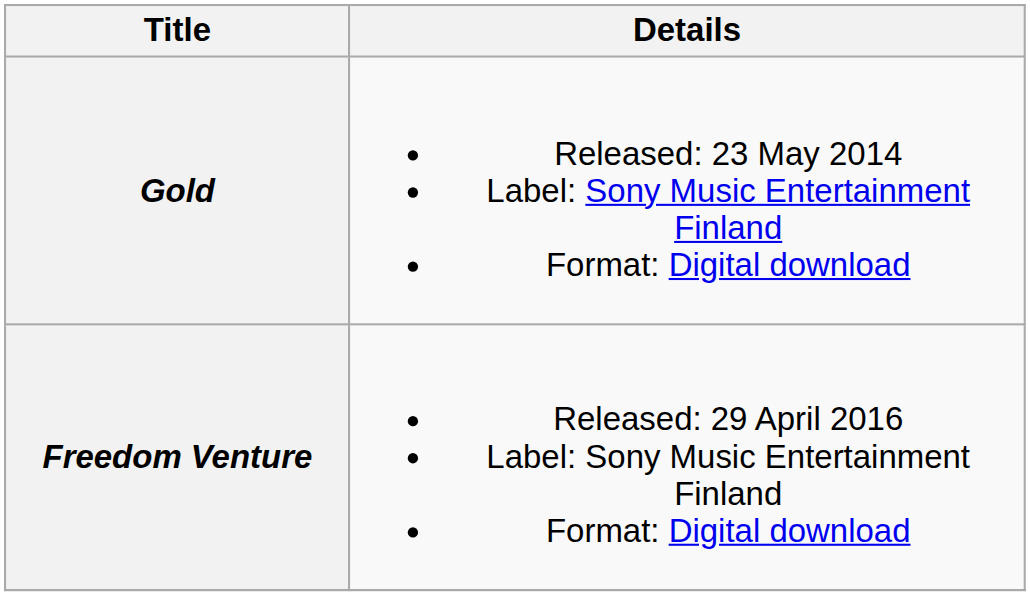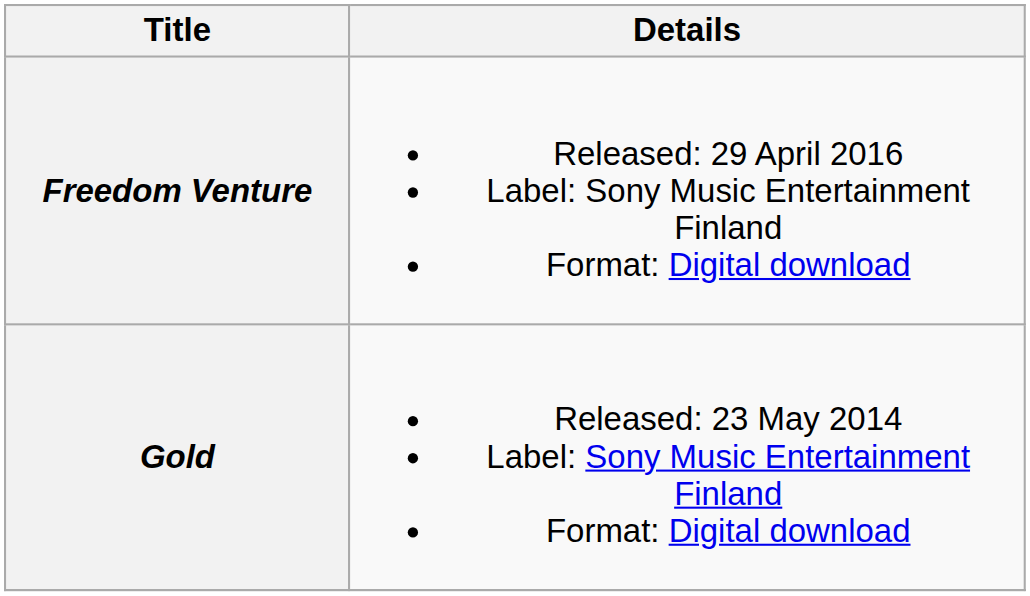 <table class="wikitable plainrowheaders" style="text-align:center;">
 <tr>
 <th scope="col" style="width:10em;">Title</th>
 <th scope="col" style="width:20em;">Details</th>
 </tr>
 <tr>
+<th scope="row"><em>Freedom Venture</em></th>
+<td><br><ul><li>Released: 29 April 2016</li><li>Label: Sony Music Entertainment Finland</li><li>Format: <a href='#'>Digital download</a></li></ul></td>
+</tr>
+<tr>
 <th scope="row"><em>Gold</em></th>
 <td><br><ul><li>Released: 23 May 2014</li><li>Label: <a href='#'>Sony Music Entertainment Finland</a></li><li>Format: <a href='#'>Digital download</a></li></ul></td>
 </tr>
 <tr>
-<th scope="row"><em>Freedom Venture</em></th>
-<td><br><ul><li>Released: 29 April 2016</li><li>Label: Sony Music Entertainment Finland</li><li>Format: <a href='#'>Digital download</a></li></ul></td>
-</tr>
-<tr>
 </tr>
 </table>
